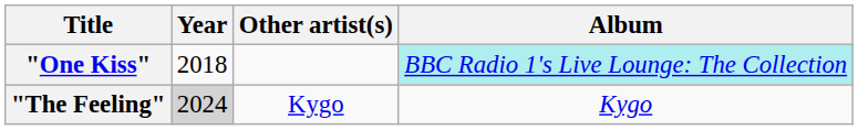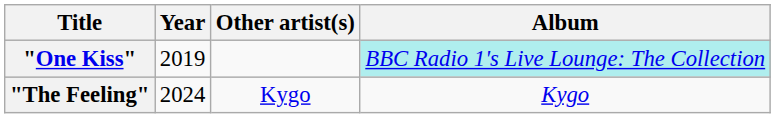 <table class="wikitable plainrowheaders" style="text-align:center;">
 <tr>
 <th scope="col">Title</th>
 <th scope="col">Year</th>
 <th scope="col">Other artist(s)</th>
 <th scope="col">Album</th>
 </tr>
 <tr>
 <th scope="row">"<a href='#'>One Kiss</a>"</th>
-<td>2018</td>
+<td>2019</td>
 <td></td>
 <td style="background: paleturquoise;"><em><a href='#'>BBC Radio 1's Live Lounge: The Collection</a></em></td>
 </tr>
 <tr>
 <th scope="row">"The Feeling"</th>
-<td style="background: lightgrey;">2024</td>
+<td>2024</td>
 <td><a href='#'>Kygo</a></td>
 <td><em><a href='#'>Kygo</a></em></td>
 </tr>
 </table>
